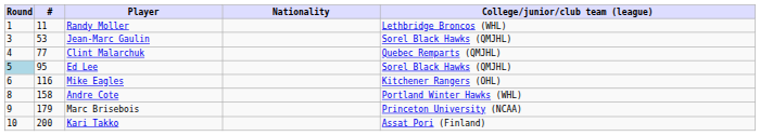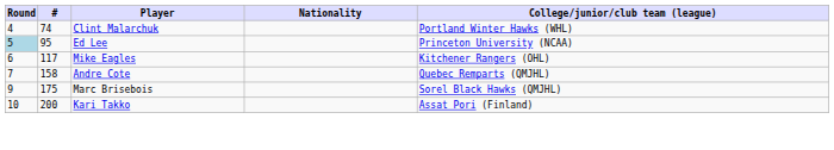 <table class="wikitable">
 <tr style="text-align:center;">
 <th style="background:#ddf; width:4.0%;">Round</th>
 <th style="background:#ddf; width:4.0%;">#</th>
 <th style="background:#ddf; width:21.0%;">Player</th>
 <th style="background:#ddf; width:21.0%;">Nationality</th>
 <th style="background:#ddf; width:100.0%;">College/junior/club team (league)</th>
 </tr>
 <tr>
-<td>1</td>
-<td>11</td>
-<td><a href='#'>Randy Moller</a></td>
-<td></td>
-<td><a href='#'>Lethbridge Broncos</a> (WHL)</td>
-</tr>
-<tr>
-<td>3</td>
-<td>53</td>
-<td><a href='#'>Jean-Marc Gaulin</a></td>
-<td></td>
-<td><a href='#'>Sorel Black Hawks</a> (QMJHL)</td>
-</tr>
-<tr>
 <td>4</td>
-<td>77</td>
+<td>74</td>
 <td><a href='#'>Clint Malarchuk</a></td>
 <td></td>
-<td><a href='#'>Quebec Remparts</a> (QMJHL)</td>
+<td><a href='#'>Portland Winter Hawks</a> (WHL)</td>
 </tr>
 <tr>
 <td style="background: lightblue;">5</td>
 <td>95</td>
 <td><a href='#'>Ed Lee</a></td>
 <td></td>
-<td><a href='#'>Sorel Black Hawks</a> (QMJHL)</td>
+<td><a href='#'>Princeton University</a> (NCAA)</td>
 </tr>
 <tr>
 <td>6</td>
-<td>116</td>
+<td>117</td>
 <td><a href='#'>Mike Eagles</a></td>
 <td></td>
 <td><a href='#'>Kitchener Rangers</a> (OHL)</td>
 </tr>
 <tr>
-<td>8</td>
+<td>7</td>
 <td>158</td>
 <td><a href='#'>Andre Cote</a></td>
 <td></td>
-<td><a href='#'>Portland Winter Hawks</a> (WHL)</td>
+<td><a href='#'>Quebec Remparts</a> (QMJHL)</td>
 </tr>
 <tr>
 <td>9</td>
-<td>179</td>
+<td>175</td>
 <td>Marc Brisebois</td>
 <td></td>
-<td><a href='#'>Princeton University</a> (NCAA)</td>
+<td><a href='#'>Sorel Black Hawks</a> (QMJHL)</td>
 </tr>
 <tr>
 <td>10</td>
 <td>200</td>
 <td><a href='#'>Kari Takko</a></td>
 <td></td>
 <td><a href='#'>Assat Pori</a> (Finland)</td>
 </tr>
 </table>
